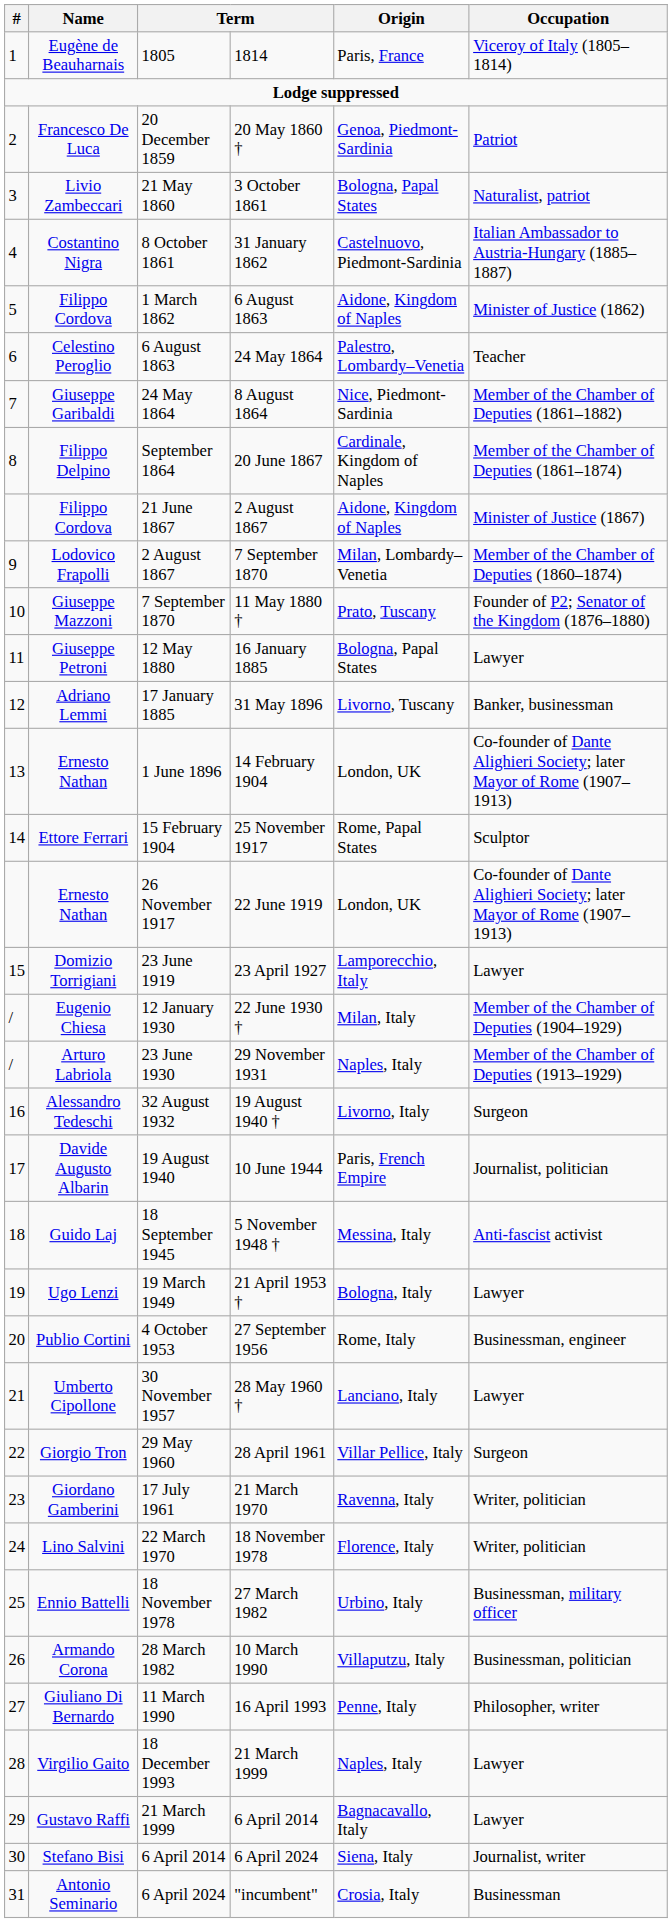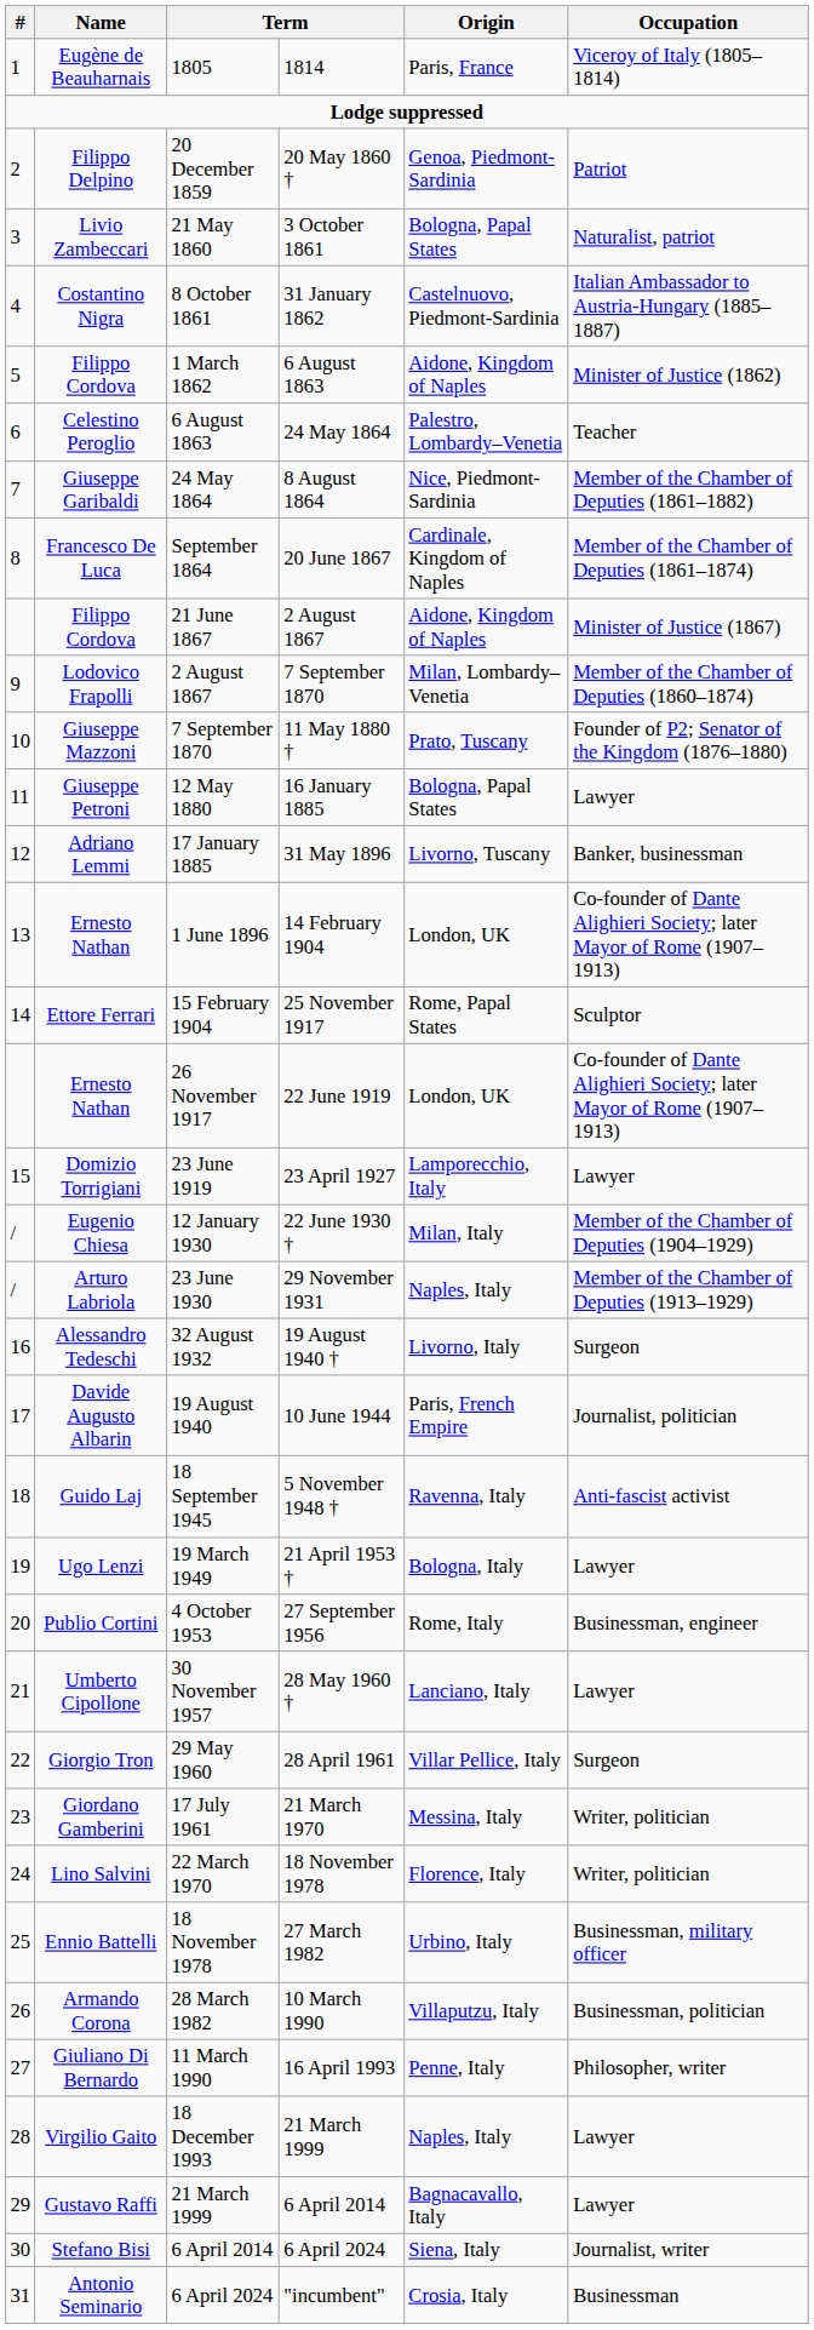 <table class="wikitable" style="font-size: 95%">
 <tr>
 <th>#</th>
 <th>Name<br></th>
 <th colspan=2>Term</th>
 <th>Origin</th>
 <th>Occupation</th>
 </tr>
 <tr>
 <td>1</td>
 <td align=center><a href='#'>Eugène de Beauharnais</a><br></td>
 <td>1805</td>
 <td>1814</td>
 <td>Paris, <a href='#'>France</a></td>
 <td><a href='#'>Viceroy of Italy</a> (1805–1814)</td>
 </tr>
 <tr>
 <td align= center colspan=6><strong>Lodge suppressed</strong></td>
 </tr>
 <tr>
 <td>2</td>
-<td align=center><a href='#'>Francesco De Luca</a><br></td>
+<td align=center><a href='#'>Filippo Delpino</a><br></td>
 <td>20 December 1859</td>
 <td>20 May 1860 †</td>
 <td><a href='#'>Genoa</a>, <a href='#'>Piedmont-Sardinia</a></td>
 <td><a href='#'>Patriot</a></td>
 </tr>
 <tr>
 <td>3</td>
 <td align=center><a href='#'>Livio Zambeccari</a><br></td>
 <td>21 May 1860</td>
 <td>3 October 1861</td>
 <td><a href='#'>Bologna</a>, <a href='#'>Papal States</a></td>
 <td><a href='#'>Naturalist</a>, <a href='#'>patriot</a></td>
 </tr>
 <tr>
 <td>4</td>
 <td align=center><a href='#'>Costantino Nigra</a><br></td>
 <td>8 October 1861</td>
 <td>31 January 1862</td>
 <td><a href='#'>Castelnuovo</a>, Piedmont-Sardinia</td>
 <td><a href='#'>Italian Ambassador to Austria-Hungary</a> (1885–1887)</td>
 </tr>
 <tr>
 <td>5</td>
 <td align=center><a href='#'>Filippo Cordova</a><br></td>
 <td>1 March 1862</td>
 <td>6 August 1863</td>
 <td><a href='#'>Aidone</a>, <a href='#'>Kingdom of Naples</a></td>
 <td><a href='#'>Minister of Justice</a> (1862)</td>
 </tr>
 <tr>
 <td>6</td>
 <td align=center><a href='#'>Celestino Peroglio</a><br></td>
 <td>6 August 1863</td>
 <td>24 May 1864</td>
 <td><a href='#'>Palestro</a>, <a href='#'>Lombardy–Venetia</a></td>
 <td>Teacher</td>
 </tr>
 <tr>
 <td>7</td>
 <td align=center><a href='#'>Giuseppe Garibaldi</a><br></td>
 <td>24 May 1864</td>
 <td>8 August 1864</td>
 <td><a href='#'>Nice</a>, Piedmont-Sardinia</td>
 <td><a href='#'>Member of the Chamber of Deputies</a> (1861–1882)</td>
 </tr>
 <tr>
 <td>8</td>
-<td align=center><a href='#'>Filippo Delpino</a><br></td>
+<td align=center><a href='#'>Francesco De Luca</a><br></td>
 <td>September 1864</td>
 <td>20 June 1867</td>
 <td><a href='#'>Cardinale</a>, Kingdom of Naples</td>
 <td><a href='#'>Member of the Chamber of Deputies</a> (1861–1874)</td>
 </tr>
 <tr>
 <td></td>
 <td align=center><a href='#'>Filippo Cordova</a><br></td>
 <td>21 June 1867</td>
 <td>2 August 1867</td>
 <td><a href='#'>Aidone</a>, <a href='#'>Kingdom of Naples</a></td>
 <td><a href='#'>Minister of Justice</a> (1867)</td>
 </tr>
 <tr>
 <td>9</td>
 <td align=center><a href='#'>Lodovico Frapolli</a><br></td>
 <td>2 August 1867</td>
 <td>7 September 1870</td>
 <td><a href='#'>Milan</a>, Lombardy–Venetia</td>
 <td><a href='#'>Member of the Chamber of Deputies</a> (1860–1874)</td>
 </tr>
 <tr>
 <td>10</td>
 <td align=center><a href='#'>Giuseppe Mazzoni</a><br></td>
 <td>7 September 1870</td>
 <td>11 May 1880 †</td>
 <td><a href='#'>Prato</a>, <a href='#'>Tuscany</a></td>
 <td>Founder of <a href='#'>P2</a>; <a href='#'>Senator of the Kingdom</a> (1876–1880)</td>
 </tr>
 <tr>
 <td>11</td>
 <td align=center><a href='#'>Giuseppe Petroni</a><br></td>
 <td>12 May 1880</td>
 <td>16 January 1885</td>
 <td><a href='#'>Bologna</a>, Papal States</td>
 <td>Lawyer</td>
 </tr>
 <tr>
 <td>12</td>
 <td align=center><a href='#'>Adriano Lemmi</a><br></td>
 <td>17 January 1885</td>
 <td>31 May 1896</td>
 <td><a href='#'>Livorno</a>, Tuscany</td>
 <td>Banker, businessman</td>
 </tr>
 <tr>
 <td>13</td>
 <td align=center><a href='#'>Ernesto Nathan</a><br></td>
 <td>1 June 1896</td>
 <td>14 February 1904</td>
 <td>London, UK</td>
 <td>Co-founder of <a href='#'>Dante Alighieri Society</a>; later <a href='#'>Mayor of Rome</a> (1907–1913)</td>
 </tr>
 <tr>
 <td>14</td>
 <td align=center><a href='#'>Ettore Ferrari</a><br></td>
 <td>15 February 1904</td>
 <td>25 November 1917</td>
 <td>Rome, Papal States</td>
 <td>Sculptor</td>
 </tr>
 <tr>
 <td></td>
 <td align=center><a href='#'>Ernesto Nathan</a><br></td>
 <td>26 November 1917</td>
 <td>22 June 1919</td>
 <td>London, UK</td>
 <td>Co-founder of <a href='#'>Dante Alighieri Society</a>; later <a href='#'>Mayor of Rome</a> (1907–1913)</td>
 </tr>
 <tr>
 <td>15</td>
 <td align=center><a href='#'>Domizio Torrigiani</a><br></td>
 <td>23 June 1919</td>
 <td>23 April 1927</td>
 <td><a href='#'>Lamporecchio</a>, <a href='#'>Italy</a></td>
 <td>Lawyer</td>
 </tr>
 <tr>
 <td>/</td>
 <td align=center><a href='#'>Eugenio Chiesa</a><br></td>
 <td>12 January 1930</td>
 <td>22 June 1930 †</td>
 <td><a href='#'>Milan</a>, Italy</td>
 <td><a href='#'>Member of the Chamber of Deputies</a> (1904–1929)</td>
 </tr>
 <tr>
 <td>/</td>
 <td align=center><a href='#'>Arturo Labriola</a><br></td>
 <td>23 June 1930</td>
 <td>29 November 1931</td>
 <td><a href='#'>Naples</a>, Italy</td>
 <td><a href='#'>Member of the Chamber of Deputies</a> (1913–1929)</td>
 </tr>
 <tr>
 <td>16</td>
 <td align=center><a href='#'>Alessandro Tedeschi</a><br></td>
 <td>32 August 1932</td>
 <td>19 August 1940 †</td>
 <td><a href='#'>Livorno</a>, Italy</td>
 <td>Surgeon</td>
 </tr>
 <tr>
 <td>17</td>
 <td align=center><a href='#'>Davide Augusto Albarin</a><br></td>
 <td>19 August 1940</td>
 <td>10 June 1944</td>
 <td>Paris, <a href='#'>French Empire</a></td>
 <td>Journalist, politician</td>
 </tr>
 <tr>
 <td>18</td>
 <td align=center><a href='#'>Guido Laj</a><br></td>
 <td>18 September 1945</td>
 <td>5 November 1948 †</td>
-<td><a href='#'>Messina</a>, Italy</td>
+<td><a href='#'>Ravenna</a>, Italy</td>
 <td><a href='#'>Anti-fascist</a> activist</td>
 </tr>
 <tr>
 <td>19</td>
 <td align=center><a href='#'>Ugo Lenzi</a><br></td>
 <td>19 March 1949</td>
 <td>21 April 1953 †</td>
 <td><a href='#'>Bologna</a>, Italy</td>
 <td>Lawyer</td>
 </tr>
 <tr>
 <td>20</td>
 <td align=center><a href='#'>Publio Cortini</a><br></td>
 <td>4 October 1953</td>
 <td>27 September 1956</td>
 <td>Rome, Italy</td>
 <td>Businessman, engineer</td>
 </tr>
 <tr>
 <td>21</td>
 <td align=center><a href='#'>Umberto Cipollone</a><br></td>
 <td>30 November 1957</td>
 <td>28 May 1960 †</td>
 <td><a href='#'>Lanciano</a>, Italy</td>
 <td>Lawyer</td>
 </tr>
 <tr>
 <td>22</td>
 <td align=center><a href='#'>Giorgio Tron</a><br></td>
 <td>29 May 1960</td>
 <td>28 April 1961</td>
 <td><a href='#'>Villar Pellice</a>, Italy</td>
 <td>Surgeon</td>
 </tr>
 <tr>
 <td>23</td>
 <td align=center><a href='#'>Giordano Gamberini</a><br></td>
 <td>17 July 1961</td>
 <td>21 March 1970</td>
-<td><a href='#'>Ravenna</a>, Italy</td>
+<td><a href='#'>Messina</a>, Italy</td>
 <td>Writer, politician</td>
 </tr>
 <tr>
 <td>24</td>
 <td align=center><a href='#'>Lino Salvini</a><br></td>
 <td>22 March 1970</td>
 <td>18 November 1978</td>
 <td><a href='#'>Florence</a>, Italy</td>
 <td>Writer, politician</td>
 </tr>
 <tr>
 <td>25</td>
 <td align=center><a href='#'>Ennio Battelli</a><br></td>
 <td>18 November 1978</td>
 <td>27 March 1982</td>
 <td><a href='#'>Urbino</a>, Italy</td>
 <td>Businessman, <a href='#'>military officer</a></td>
 </tr>
 <tr>
 <td>26</td>
 <td align=center><a href='#'>Armando Corona</a><br></td>
 <td>28 March 1982</td>
 <td>10 March 1990</td>
 <td><a href='#'>Villaputzu</a>, Italy</td>
 <td>Businessman, politician</td>
 </tr>
 <tr>
 <td>27</td>
 <td align=center><a href='#'>Giuliano Di Bernardo</a><br></td>
 <td>11 March 1990</td>
 <td>16 April 1993</td>
 <td><a href='#'>Penne</a>, Italy</td>
 <td>Philosopher, writer</td>
 </tr>
 <tr>
 <td>28</td>
 <td align=center><a href='#'>Virgilio Gaito</a><br></td>
 <td>18 December 1993</td>
 <td>21 March 1999</td>
 <td><a href='#'>Naples</a>, Italy</td>
 <td>Lawyer</td>
 </tr>
 <tr>
 <td>29</td>
 <td align=center><a href='#'>Gustavo Raffi</a><br></td>
 <td>21 March 1999</td>
 <td>6 April 2014</td>
 <td><a href='#'>Bagnacavallo</a>, Italy</td>
 <td>Lawyer</td>
 </tr>
 <tr>
 <td>30</td>
 <td align=center><a href='#'>Stefano Bisi</a><br></td>
 <td>6 April 2014</td>
 <td>6 April 2024</td>
 <td><a href='#'>Siena</a>, Italy</td>
 <td>Journalist, writer</td>
 </tr>
 <tr>
 <td>31</td>
 <td align=center><a href='#'>Antonio Seminario</a><br></td>
 <td>6 April 2024</td>
 <td>"incumbent"</td>
 <td><a href='#'>Crosia</a>, Italy</td>
 <td>Businessman</td>
 </tr>
 </table>
